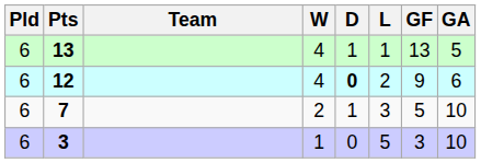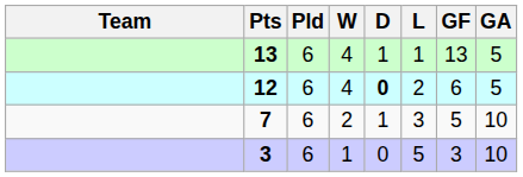 <table class="wikitable" style="text-align: center;">
 <tr>
+<th width=175>Team</th>
+<th width=20 abbr="Points">Pts</th>
 <th width=20 abbr="Played">Pld</th>
-<th width=20 abbr="Points">Pts</th>
-<th width=175>Team</th>
 <th width=20 abbr="Won">W</th>
 <th width=20 abbr="Drawn">D</th>
 <th width=20 abbr="Lost">L</th>
 <th width=20 abbr="Goals for">GF</th>
 <th width=20 abbr="Goals against">GA</th>
 </tr>
 <tr style="background:#ccffcc;">
+<td align=left></td>
+<td><strong>13</strong></td>
 <td>6</td>
-<td><strong>13</strong></td>
-<td align=left></td>
 <td>4</td>
 <td>1</td>
 <td>1</td>
 <td>13</td>
 <td>5</td>
 </tr>
 <tr align=center bgcolor="#ccffff">
+<td align=left></td>
+<td><strong>12</strong></td>
 <td>6</td>
-<td><strong>12</strong></td>
-<td align=left></td>
 <td>4</td>
 <td><strong>0</strong></td>
 <td>2</td>
-<td>9</td>
 <td>6</td>
+<td>5</td>
 </tr>
 <tr align=center>
+<td align=left></td>
+<td><strong>7</strong></td>
 <td>6</td>
-<td><strong>7</strong></td>
-<td align=left></td>
 <td>2</td>
 <td>1</td>
 <td>3</td>
 <td>5</td>
 <td>10</td>
 </tr>
 <tr align=center bgcolor="#ccccff">
+<td align=left></td>
+<td><strong>3</strong></td>
 <td>6</td>
-<td><strong>3</strong></td>
-<td align=left></td>
 <td>1</td>
 <td>0</td>
 <td>5</td>
 <td>3</td>
 <td>10</td>
 </tr>
 </table>
